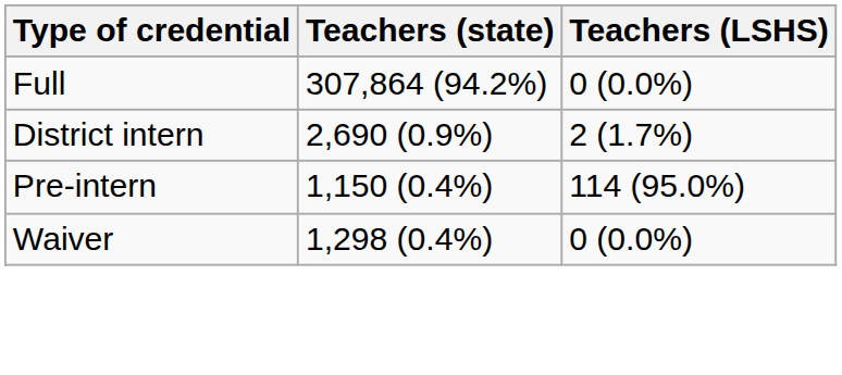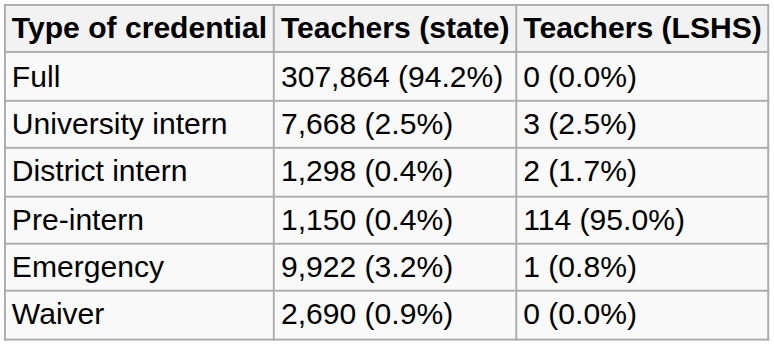 <table class="wikitable">
 <tr>
 <th>Type of credential</th>
 <th>Teachers (state)</th>
 <th>Teachers (LSHS)</th>
 </tr>
 <tr>
 <td>Full</td>
 <td>307,864 (94.2%)</td>
 <td>0 (0.0%)</td>
 </tr>
 <tr>
+<td>University intern</td>
+<td>7,668 (2.5%)</td>
+<td>3 (2.5%)</td>
+</tr>
+<tr>
 <td>District intern</td>
-<td>2,690 (0.9%)</td>
+<td>1,298 (0.4%)</td>
 <td>2 (1.7%)</td>
 </tr>
 <tr>
 <td>Pre-intern</td>
 <td>1,150 (0.4%)</td>
 <td>114 (95.0%)</td>
 </tr>
 <tr>
+<td>Emergency</td>
+<td>9,922 (3.2%)</td>
+<td>1 (0.8%)</td>
+</tr>
+<tr>
 <td>Waiver</td>
-<td>1,298 (0.4%)</td>
+<td>2,690 (0.9%)</td>
 <td>0 (0.0%)</td>
 </tr>
 </table>
